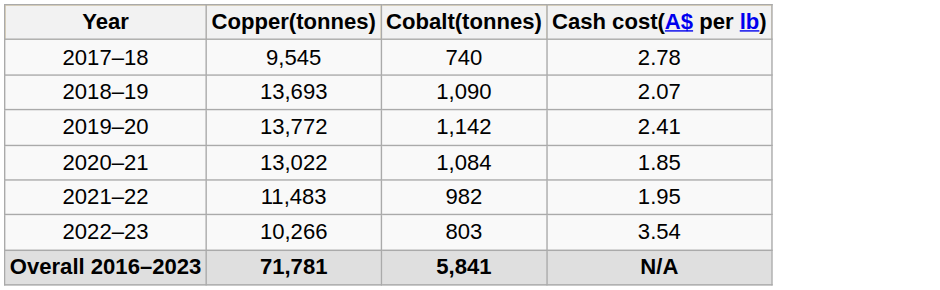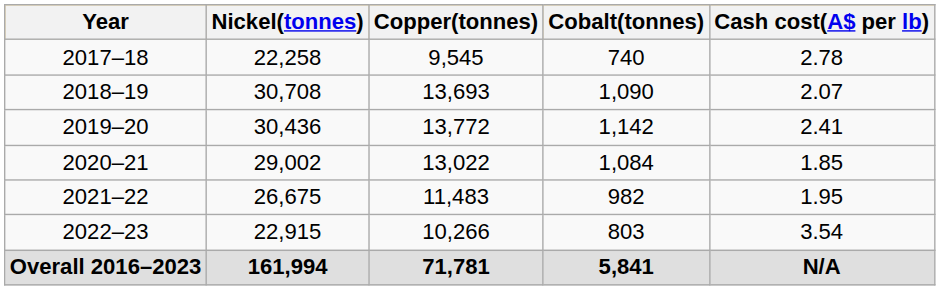 <table class="wikitable">
 <tr style="text-align:center; background:#daa520;">
 <th>Year</th>
+<th>Nickel(<a href='#'>tonnes</a>)</th>
 <th>Copper(tonnes)</th>
 <th>Cobalt(tonnes)</th>
 <th>Cash cost(<a href='#'>A$</a> per <a href='#'>lb</a>)</th>
 </tr>
 <tr style="text-align:center;">
 <td>2017–18</td>
+<td>22,258</td>
 <td>9,545</td>
 <td>740</td>
 <td>2.78</td>
 </tr>
 <tr style="text-align:center;">
 <td>2018–19</td>
+<td>30,708</td>
 <td>13,693</td>
 <td>1,090</td>
 <td>2.07</td>
 </tr>
 <tr style="text-align:center;">
 <td>2019–20</td>
+<td>30,436</td>
 <td>13,772</td>
 <td>1,142</td>
 <td>2.41</td>
 </tr>
 <tr style="text-align:center;">
 <td>2020–21</td>
+<td>29,002</td>
 <td>13,022</td>
 <td>1,084</td>
 <td>1.85</td>
 </tr>
 <tr style="text-align:center;">
 <td>2021–22</td>
+<td>26,675</td>
 <td>11,483</td>
 <td>982</td>
 <td>1.95</td>
 </tr>
 <tr style="text-align:center;">
 <td>2022–23</td>
+<td>22,915</td>
 <td>10,266</td>
 <td>803</td>
 <td>3.54</td>
 </tr>
 <tr style="text-align:center;">
 <td style="background:#dfdfdf;" align="left"><strong>Overall 2016–2023</strong></td>
+<td style="background:#dfdfdf;"><strong>161,994</strong></td>
 <td style="background:#dfdfdf;"><strong>71,781</strong></td>
 <td style="background:#dfdfdf;"><strong>5,841</strong></td>
 <td style="background:#dfdfdf;"><strong>N/A</strong></td>
 </tr>
 </table>
